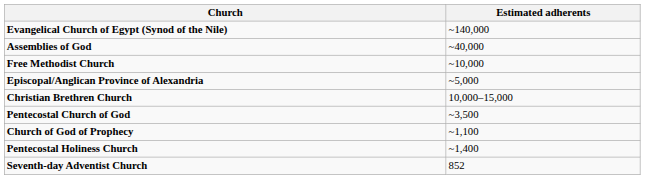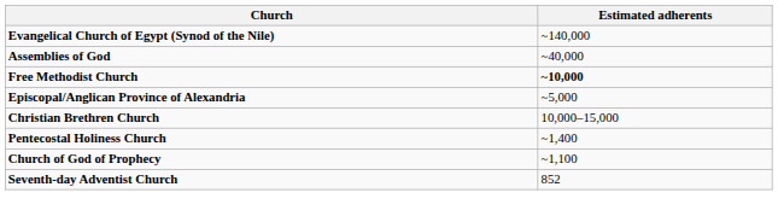 <table class="wikitable sortable" style="width:60%">
 <tr>
 <th>Church</th>
 <th>Estimated adherents</th>
 </tr>
 <tr>
 <td><strong>Evangelical Church of Egypt (Synod of the Nile)</strong></td>
 <td>~140,000</td>
 </tr>
 <tr>
 <td><strong>Assemblies of God</strong></td>
 <td>~40,000</td>
 </tr>
 <tr>
 <td><strong>Free Methodist Church</strong></td>
-<td>~10,000</td>
+<td><strong>~10,000</strong></td>
 </tr>
 <tr>
 <td><strong>Episcopal/Anglican Province of Alexandria</strong></td>
 <td>~5,000</td>
 </tr>
 <tr>
 <td><strong>Christian Brethren Church</strong></td>
 <td>10,000–15,000</td>
 </tr>
 <tr>
-<td><strong>Pentecostal Church of God</strong></td>
-<td>~3,500</td>
+<td><strong>Pentecostal Holiness Church</strong></td>
+<td>~1,400</td>
 </tr>
 <tr>
 <td><strong>Church of God of Prophecy</strong></td>
 <td>~1,100</td>
 </tr>
 <tr>
-<td><strong>Pentecostal Holiness Church</strong></td>
-<td>~1,400</td>
-</tr>
-<tr>
 <td><strong>Seventh-day Adventist Church</strong></td>
 <td>852</td>
 </tr>
 </table>
